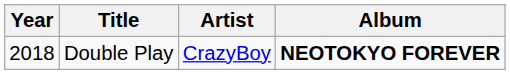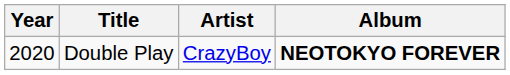 <table class="wikitable">
 <tr>
 <th>Year</th>
 <th>Title</th>
 <th>Artist</th>
 <th>Album</th>
 </tr>
 <tr>
-<td>2018</td>
+<td>2020</td>
 <td>Double Play</td>
 <td><a href='#'>CrazyBoy</a></td>
 <td><strong>NEOTOKYO FOREVER</strong></td>
 </tr>
 </table>
